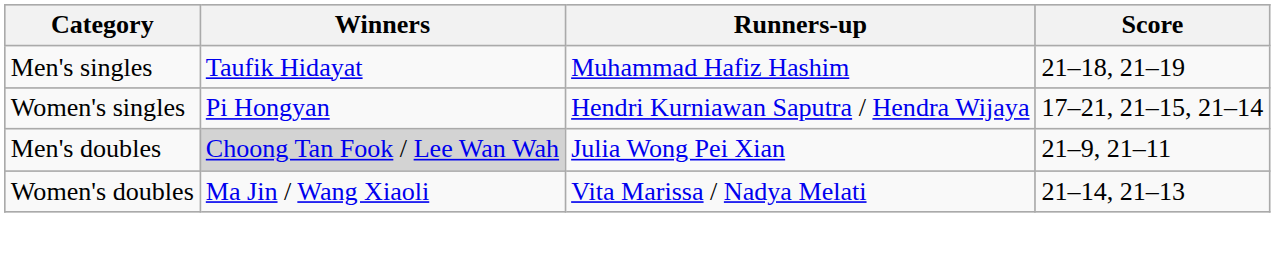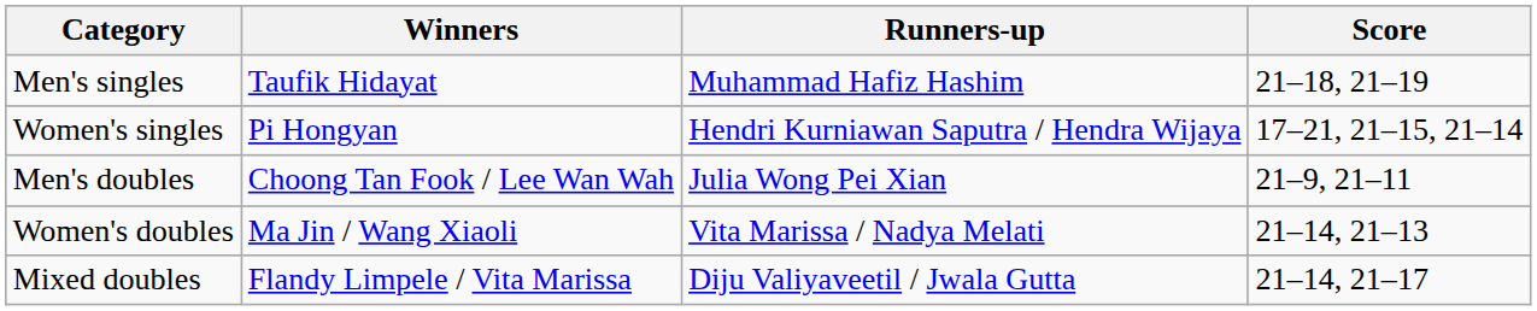 <table class=wikitable style="white-space:nowrap;">
 <tr>
 <th>Category</th>
 <th>Winners</th>
 <th>Runners-up</th>
 <th>Score</th>
 </tr>
 <tr>
 <td>Men's singles</td>
 <td> <a href='#'>Taufik Hidayat</a></td>
 <td> <a href='#'>Muhammad Hafiz Hashim</a></td>
 <td>21–18, 21–19</td>
 </tr>
 <tr>
 <td>Women's singles</td>
 <td> <a href='#'>Pi Hongyan</a></td>
 <td> <a href='#'>Hendri Kurniawan Saputra</a> / <a href='#'>Hendra Wijaya</a></td>
 <td>17–21, 21–15, 21–14</td>
 </tr>
 <tr>
 <td>Men's doubles</td>
-<td style="background: lightgrey;"> <a href='#'>Choong Tan Fook</a> / <a href='#'>Lee Wan Wah</a></td>
+<td> <a href='#'>Choong Tan Fook</a> / <a href='#'>Lee Wan Wah</a></td>
 <td> <a href='#'>Julia Wong Pei Xian</a></td>
 <td>21–9, 21–11</td>
 </tr>
 <tr>
 <td>Women's doubles</td>
 <td> <a href='#'>Ma Jin</a> / <a href='#'>Wang Xiaoli</a></td>
 <td> <a href='#'>Vita Marissa</a> / <a href='#'>Nadya Melati</a></td>
 <td>21–14, 21–13</td>
 </tr>
+<tr>
+<td>Mixed doubles</td>
+<td> <a href='#'>Flandy Limpele</a> / <a href='#'>Vita Marissa</a></td>
+<td> <a href='#'>Diju Valiyaveetil</a> / <a href='#'>Jwala Gutta</a></td>
+<td>21–14, 21–17</td>
+</tr>
 </table>
